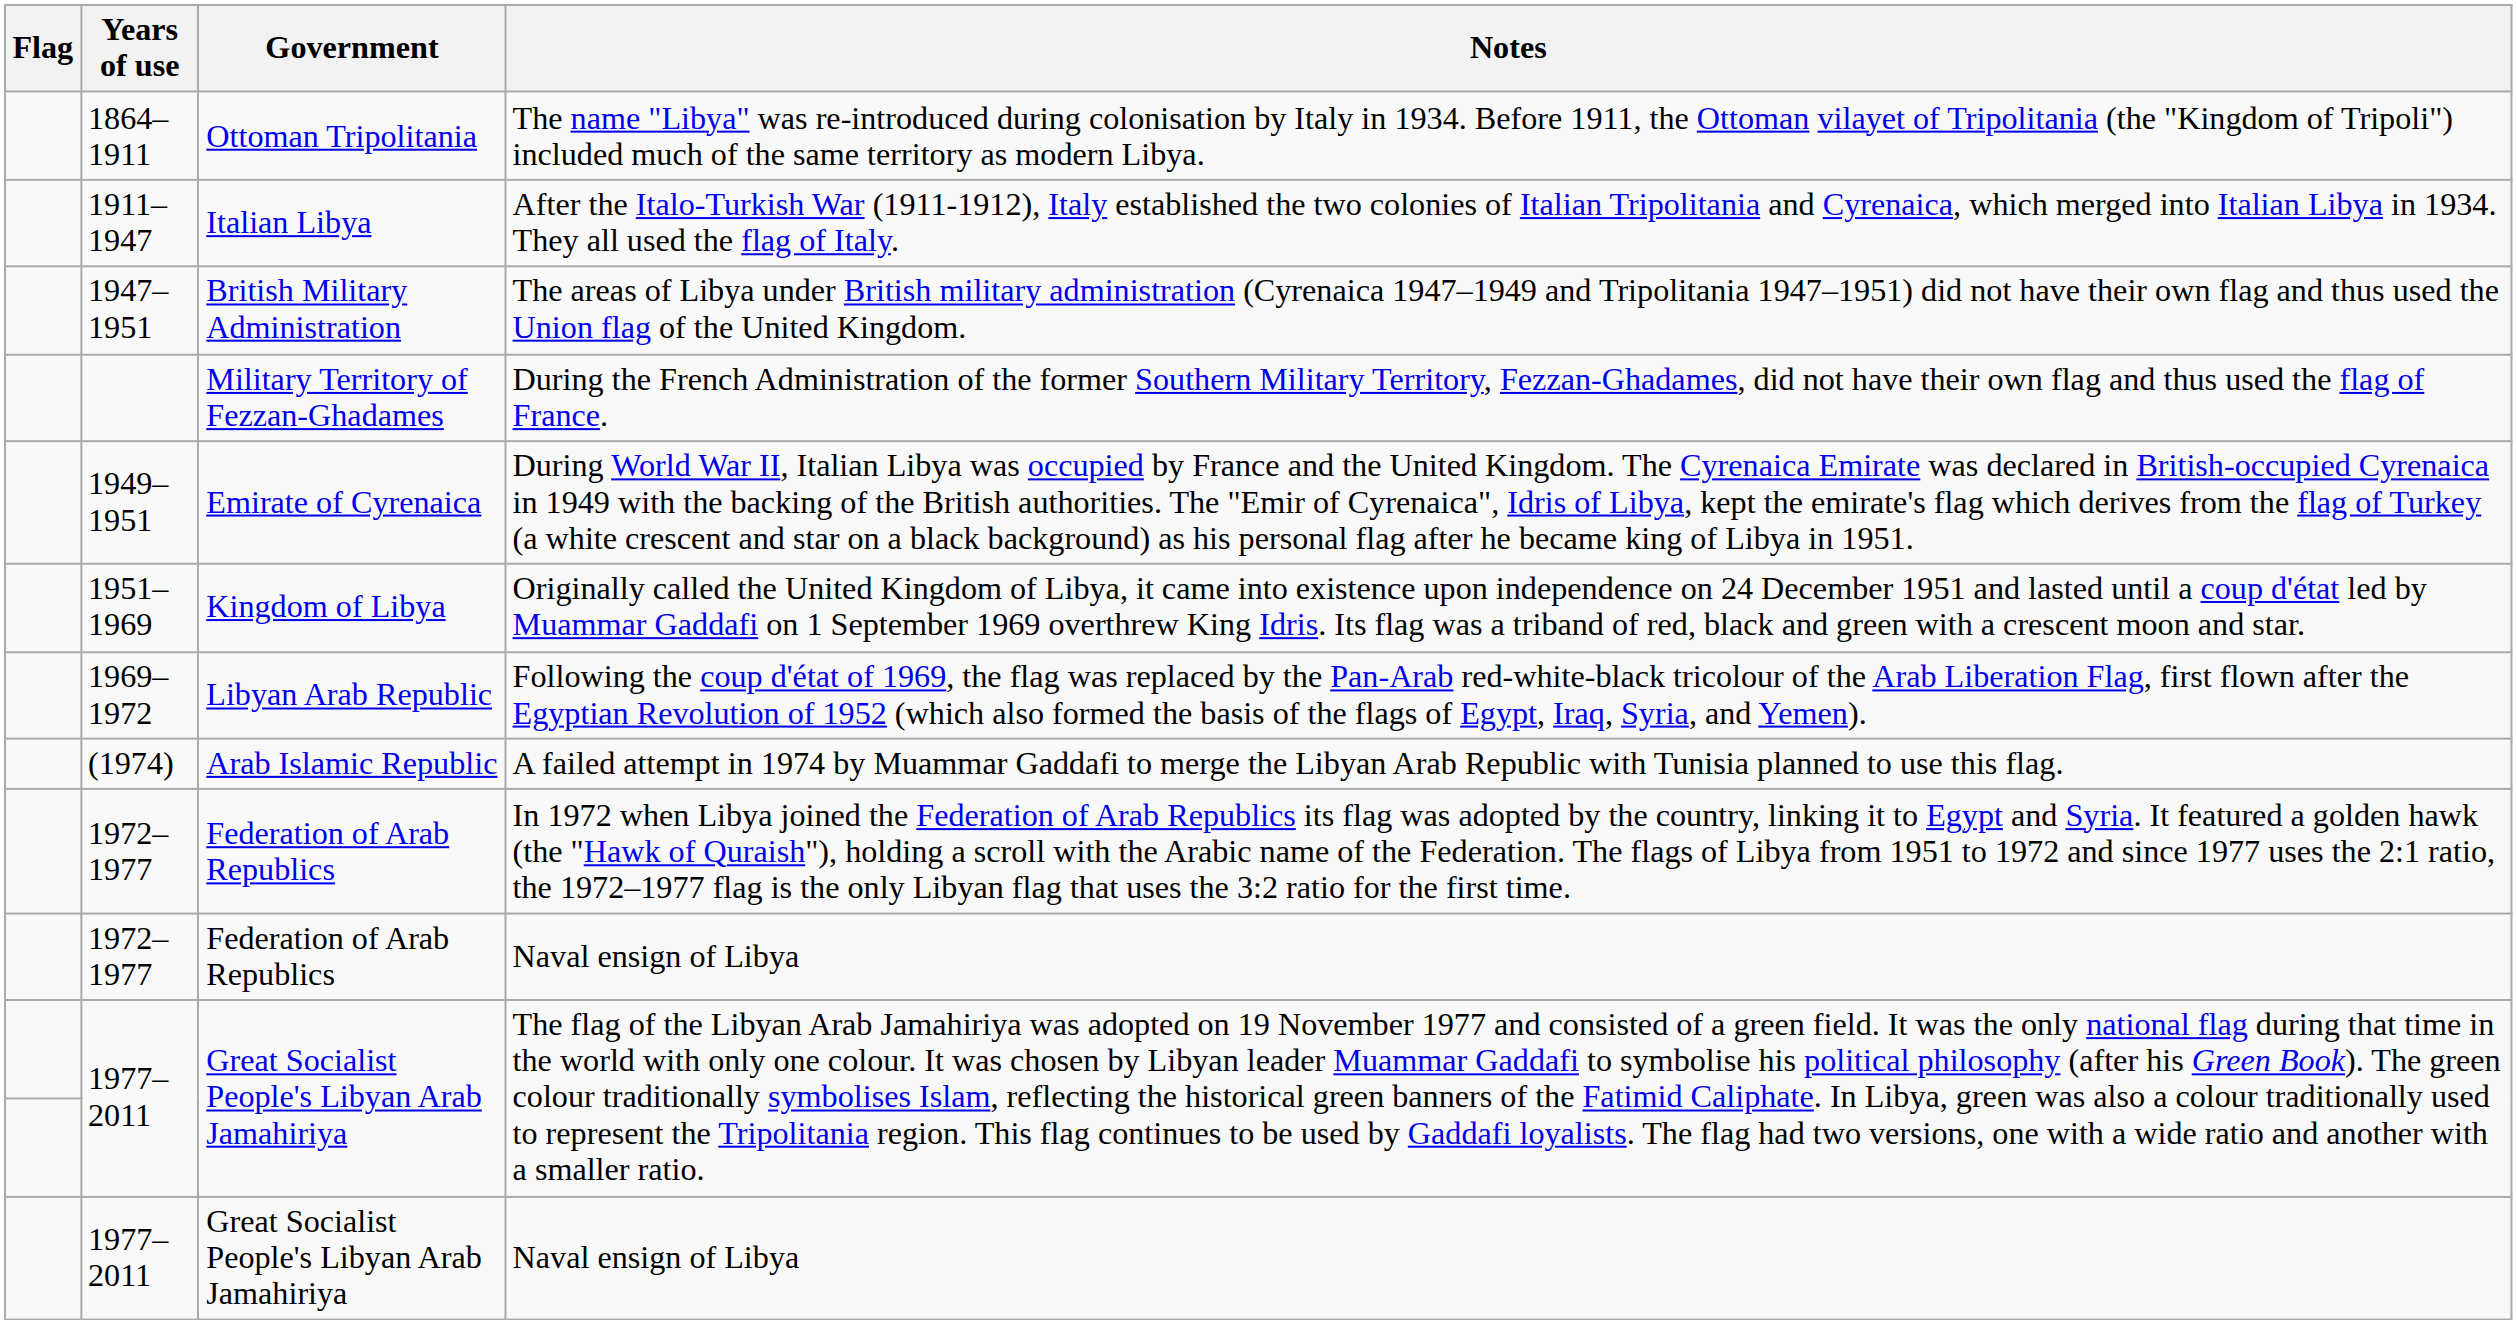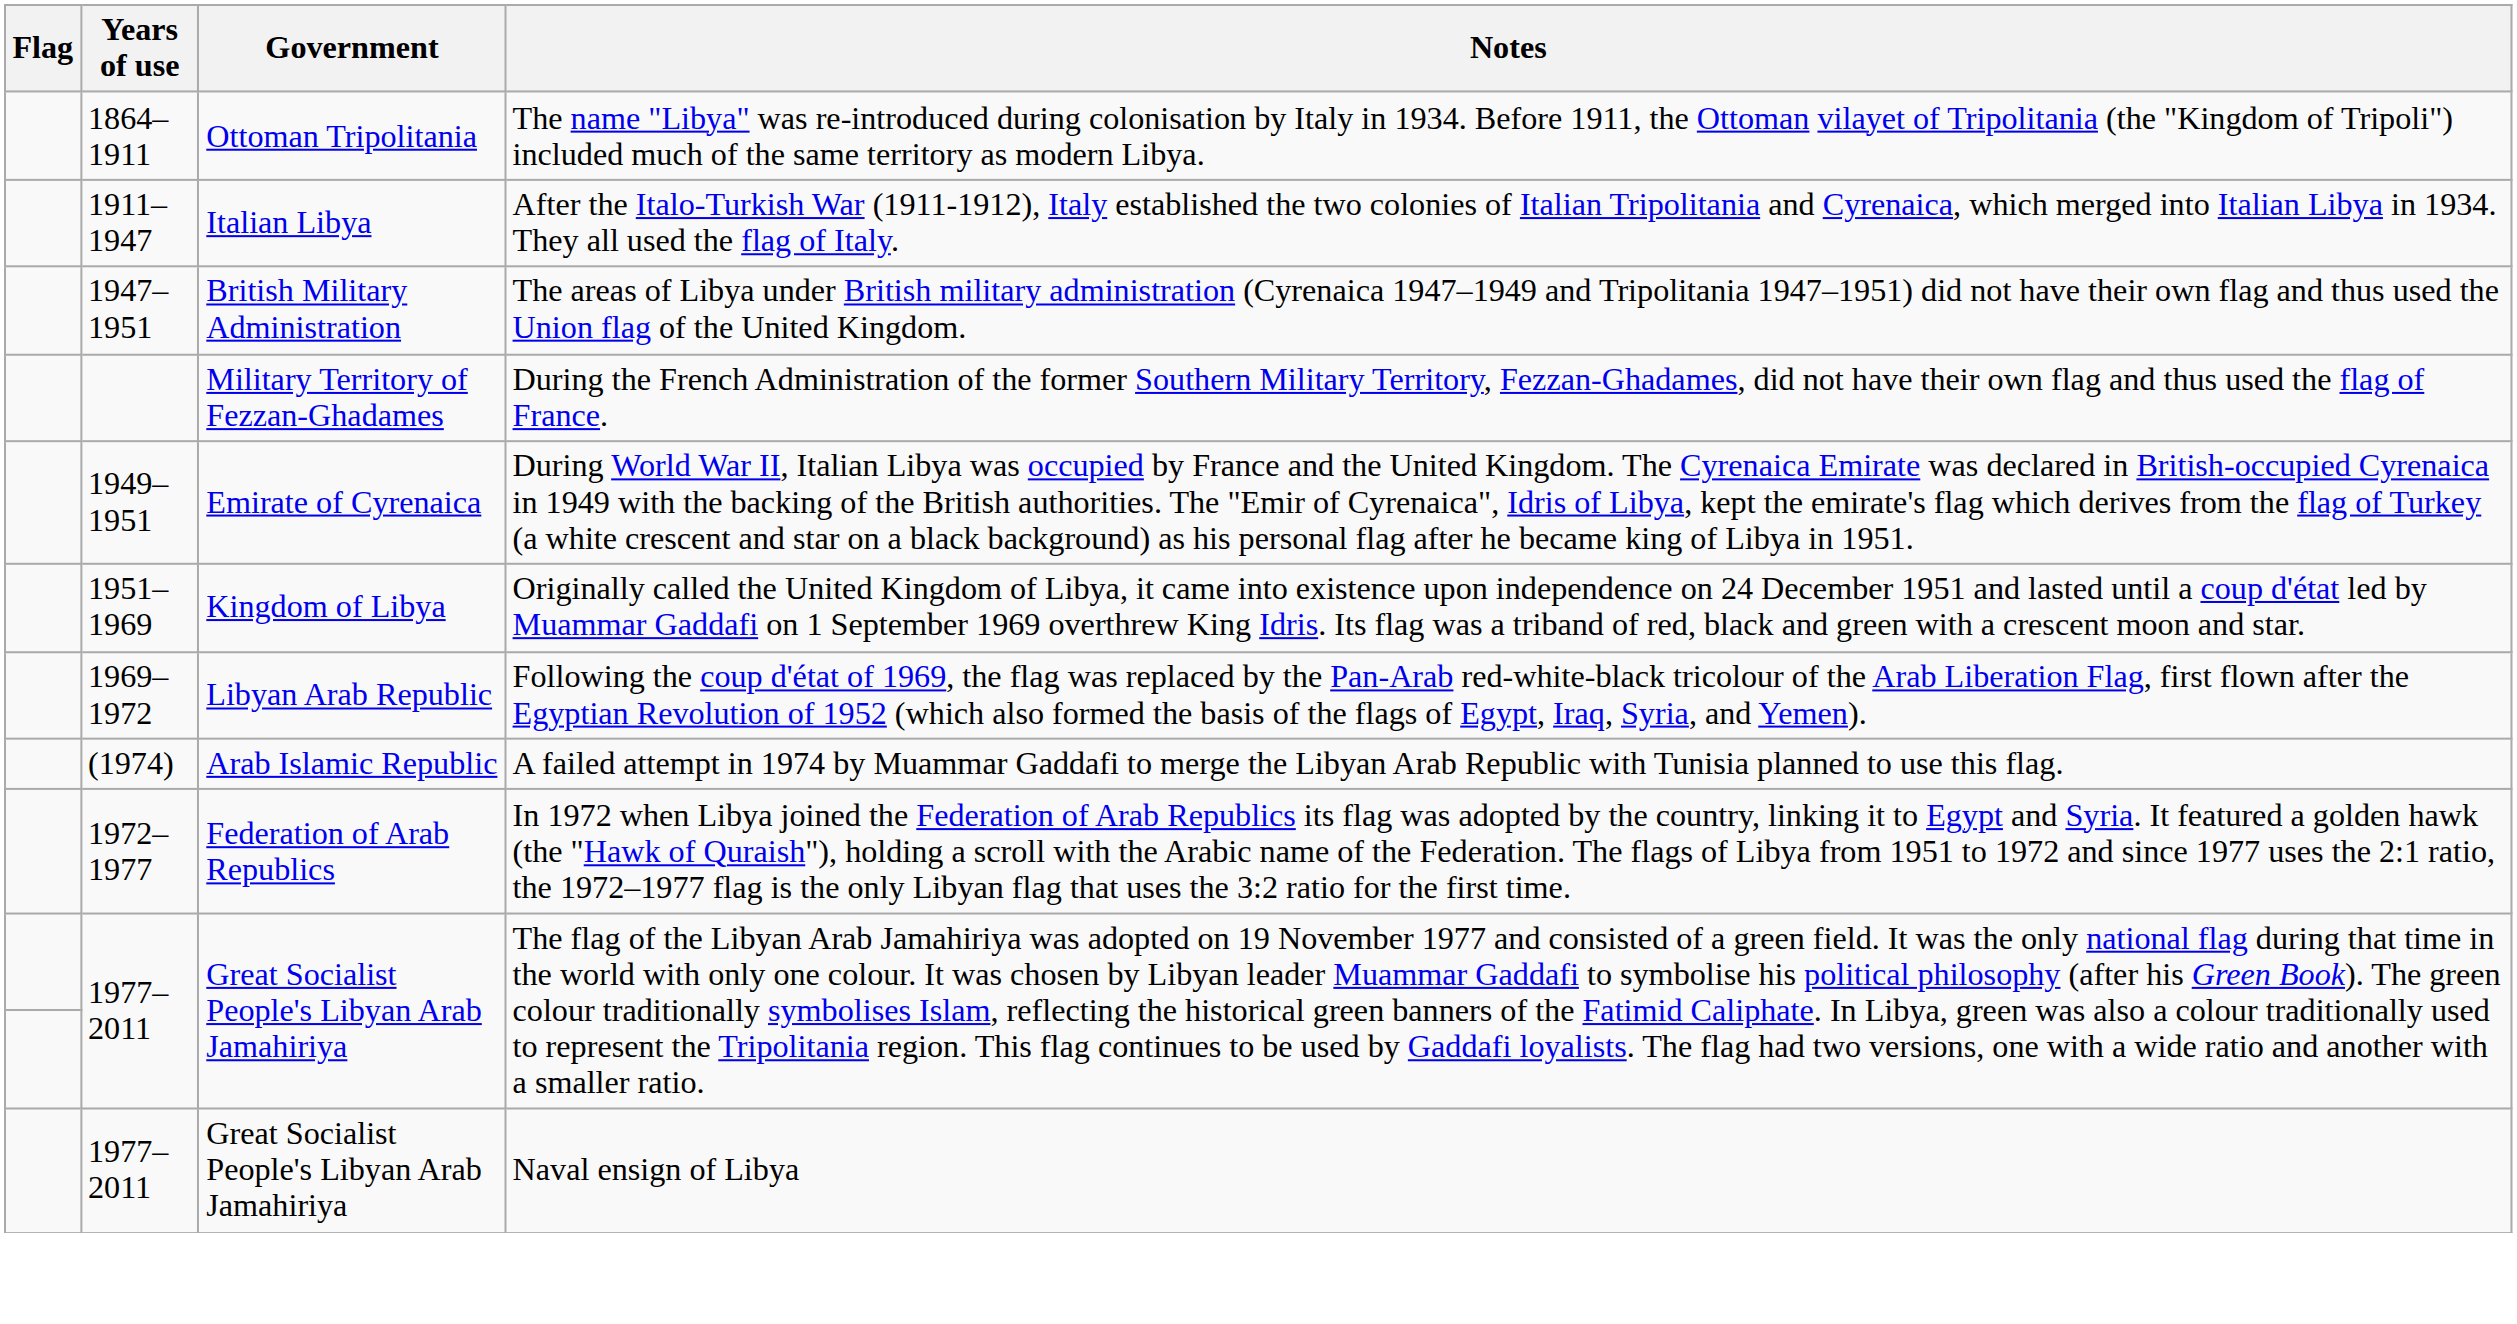 <table class="wikitable">
 <tr>
 <th>Flag</th>
 <th>Years of use</th>
 <th>Government</th>
 <th>Notes</th>
 </tr>
 <tr>
 <td></td>
 <td>1864–1911</td>
 <td><a href='#'>Ottoman Tripolitania</a></td>
 <td>The <a href='#'>name "Libya"</a> was re-introduced during colonisation by Italy in 1934. Before 1911, the <a href='#'>Ottoman</a> <a href='#'>vilayet of Tripolitania</a> (the "Kingdom of Tripoli") included much of the same territory as modern Libya.</td>
 </tr>
 <tr>
 <td></td>
 <td>1911–1947</td>
 <td><a href='#'>Italian Libya</a></td>
 <td>After the <a href='#'>Italo-Turkish War</a> (1911-1912), <a href='#'>Italy</a> established the two colonies of <a href='#'>Italian Tripolitania</a> and <a href='#'>Cyrenaica</a>, which merged into <a href='#'>Italian Libya</a> in 1934. They all used the <a href='#'>flag of Italy</a>.</td>
 </tr>
 <tr>
 <td></td>
 <td>1947–1951</td>
 <td><a href='#'>British Military Administration</a></td>
 <td>The areas of Libya under <a href='#'>British military administration</a> (Cyrenaica 1947–1949 and Tripolitania 1947–1951) did not have their own flag and thus used the <a href='#'>Union flag</a> of the United Kingdom.</td>
 </tr>
 <tr>
 <td></td>
 <td></td>
 <td><a href='#'>Military Territory of Fezzan-Ghadames</a></td>
 <td>During the French Administration of the former <a href='#'>Southern Military Territory</a>, <a href='#'>Fezzan-Ghadames</a>, did not have their own flag and thus used the <a href='#'>flag of France</a>.</td>
 </tr>
 <tr>
 <td></td>
 <td>1949–1951</td>
 <td><a href='#'>Emirate of Cyrenaica</a></td>
 <td>During <a href='#'>World War II</a>, Italian Libya was <a href='#'>occupied</a> by France and the United Kingdom. The <a href='#'>Cyrenaica Emirate</a> was declared in <a href='#'>British-occupied Cyrenaica</a> in 1949 with the backing of the British authorities. The "Emir of Cyrenaica", <a href='#'>Idris of Libya</a>, kept the emirate's flag which derives from the <a href='#'>flag of Turkey</a> (a white crescent and star on a black background) as his personal flag after he became king of Libya in 1951.</td>
 </tr>
 <tr>
 <td></td>
 <td>1951–1969</td>
 <td><a href='#'>Kingdom of Libya</a></td>
 <td>Originally called the United Kingdom of Libya, it came into existence upon independence on 24 December 1951 and lasted until a <a href='#'>coup d'état</a> led by <a href='#'>Muammar Gaddafi</a> on 1 September 1969 overthrew King <a href='#'>Idris</a>. Its flag was a triband of red, black and green with a crescent moon and star.</td>
 </tr>
 <tr>
 <td></td>
 <td>1969–1972</td>
 <td><a href='#'>Libyan Arab Republic</a></td>
 <td>Following the <a href='#'>coup d'état of 1969</a>, the flag was replaced by the <a href='#'>Pan-Arab</a> red-white-black tricolour of the <a href='#'>Arab Liberation Flag</a>, first flown after the <a href='#'>Egyptian Revolution of 1952</a> (which also formed the basis of the flags of <a href='#'>Egypt</a>, <a href='#'>Iraq</a>, <a href='#'>Syria</a>, and <a href='#'>Yemen</a>).</td>
 </tr>
 <tr>
 <td></td>
 <td>(1974)</td>
 <td><a href='#'>Arab Islamic Republic</a></td>
 <td>A failed attempt in 1974 by Muammar Gaddafi to merge the Libyan Arab Republic with Tunisia planned to use this flag.</td>
 </tr>
 <tr>
 <td></td>
 <td>1972–1977</td>
 <td><a href='#'>Federation of Arab Republics</a></td>
 <td>In 1972 when Libya joined the <a href='#'>Federation of Arab Republics</a> its flag was adopted by the country, linking it to <a href='#'>Egypt</a> and <a href='#'>Syria</a>. It featured a golden hawk (the "<a href='#'>Hawk of Quraish</a>"), holding a scroll with the Arabic name of the Federation. The flags of Libya from 1951 to 1972 and since 1977 uses the 2:1 ratio, the 1972–1977 flag is the only Libyan flag that uses the 3:2 ratio for the first time.</td>
 </tr>
 <tr>
 <td></td>
-<td>1972–1977</td>
-<td>Federation of Arab Republics</td>
-<td>Naval ensign of Libya</td>
-</tr>
-<tr>
-<td></td>
 <td rowspan="2">1977–2011</td>
 <td rowspan="2"><a href='#'>Great Socialist People's Libyan Arab Jamahiriya</a></td>
 <td rowspan="2">The flag of the Libyan Arab Jamahiriya was adopted on 19 November 1977 and consisted of a green field. It was the only <a href='#'>national flag</a> during that time in the world with only one colour. It was chosen by Libyan leader <a href='#'>Muammar Gaddafi</a> to symbolise his <a href='#'>political philosophy</a> (after his <em><a href='#'>Green Book</a></em>). The green colour traditionally <a href='#'>symbolises Islam</a>, reflecting the historical green banners of the <a href='#'>Fatimid Caliphate</a>. In Libya, green was also a colour traditionally used to represent the <a href='#'>Tripolitania</a> region. This flag continues to be used by <a href='#'>Gaddafi loyalists</a>. The flag had two versions, one with a wide ratio and another with a smaller ratio.</td>
 </tr>
 <tr>
 <td></td>
 </tr>
 <tr>
 <td></td>
 <td>1977–2011</td>
 <td>Great Socialist People's Libyan Arab Jamahiriya</td>
 <td>Naval ensign of Libya</td>
 </tr>
 </table>
